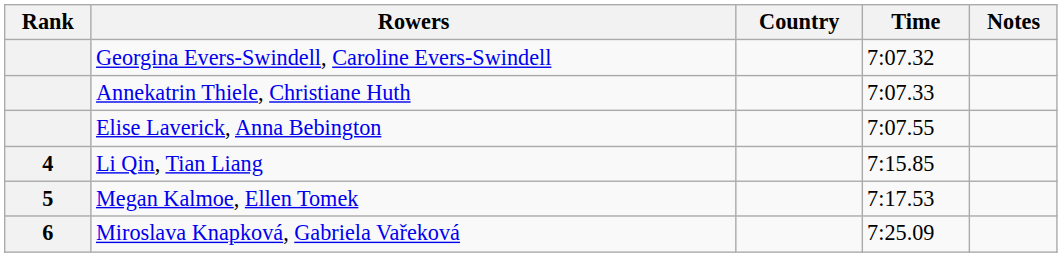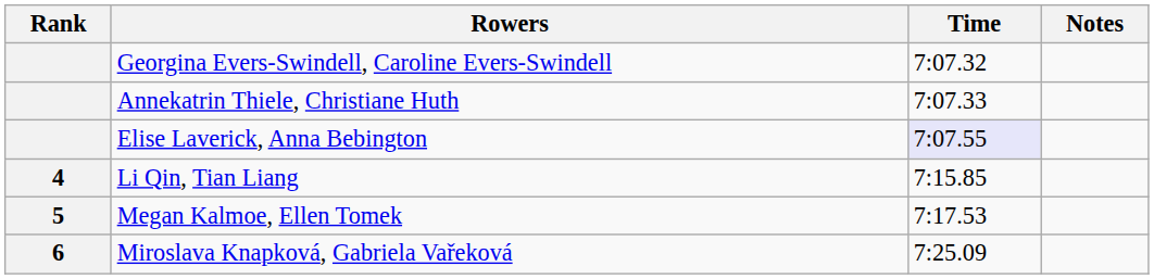 <table class="wikitable sortable" width=60%>
 <tr>
 <th>Rank</th>
 <th>Rowers</th>
-<th>Country</th>
 <th>Time</th>
 <th>Notes</th>
 </tr>
 <tr>
 <th></th>
 <td><a href='#'>Georgina Evers-Swindell</a>, <a href='#'>Caroline Evers-Swindell</a></td>
-<td></td>
 <td>7:07.32</td>
 <td></td>
 </tr>
 <tr>
 <th></th>
 <td><a href='#'>Annekatrin Thiele</a>, <a href='#'>Christiane Huth</a></td>
-<td></td>
 <td>7:07.33</td>
 <td></td>
 </tr>
 <tr>
 <th></th>
 <td><a href='#'>Elise Laverick</a>, <a href='#'>Anna Bebington</a></td>
-<td></td>
-<td>7:07.55</td>
+<td style="background: lavender;">7:07.55</td>
 <td></td>
 </tr>
 <tr>
 <th>4</th>
 <td><a href='#'>Li Qin</a>, <a href='#'>Tian Liang</a></td>
-<td></td>
 <td>7:15.85</td>
 <td></td>
 </tr>
 <tr>
 <th>5</th>
 <td><a href='#'>Megan Kalmoe</a>, <a href='#'>Ellen Tomek</a></td>
-<td></td>
 <td>7:17.53</td>
 <td></td>
 </tr>
 <tr>
 <th>6</th>
 <td><a href='#'>Miroslava Knapková</a>, <a href='#'>Gabriela Vařeková</a></td>
-<td></td>
 <td>7:25.09</td>
 <td></td>
 </tr>
 </table>
